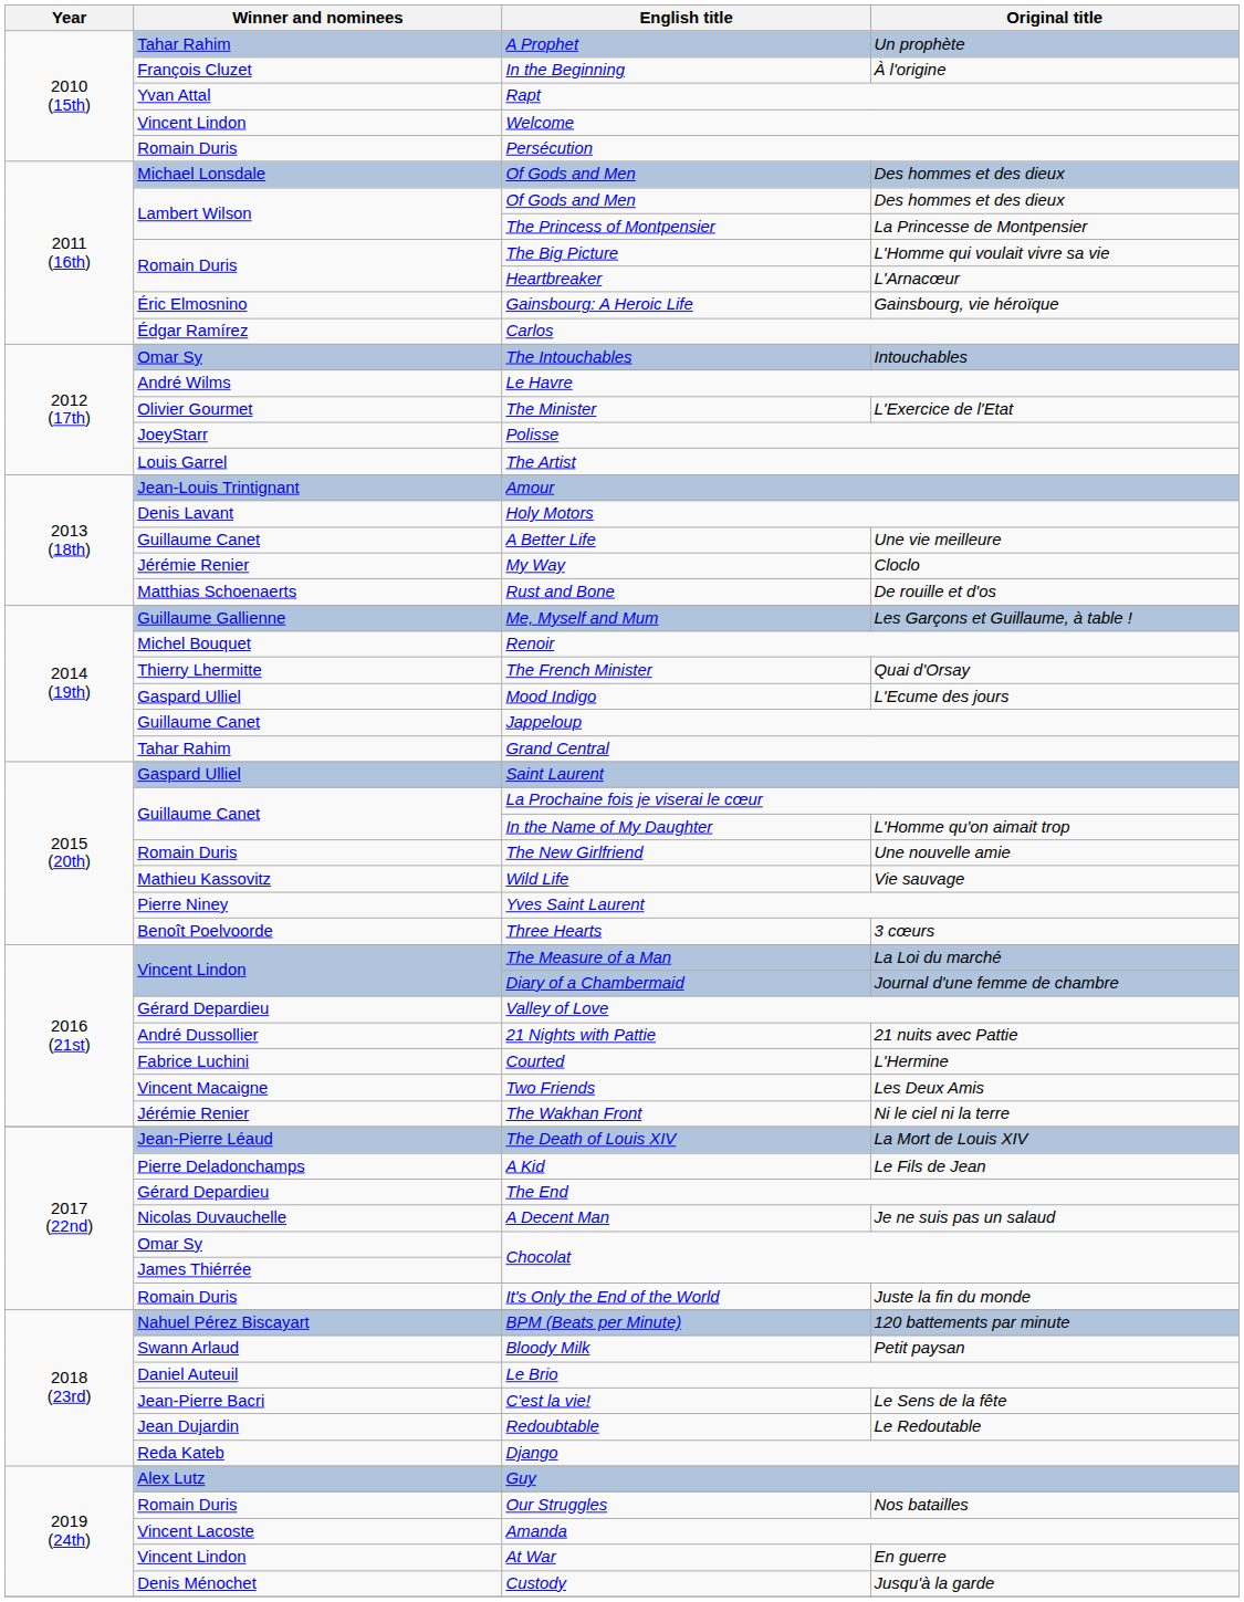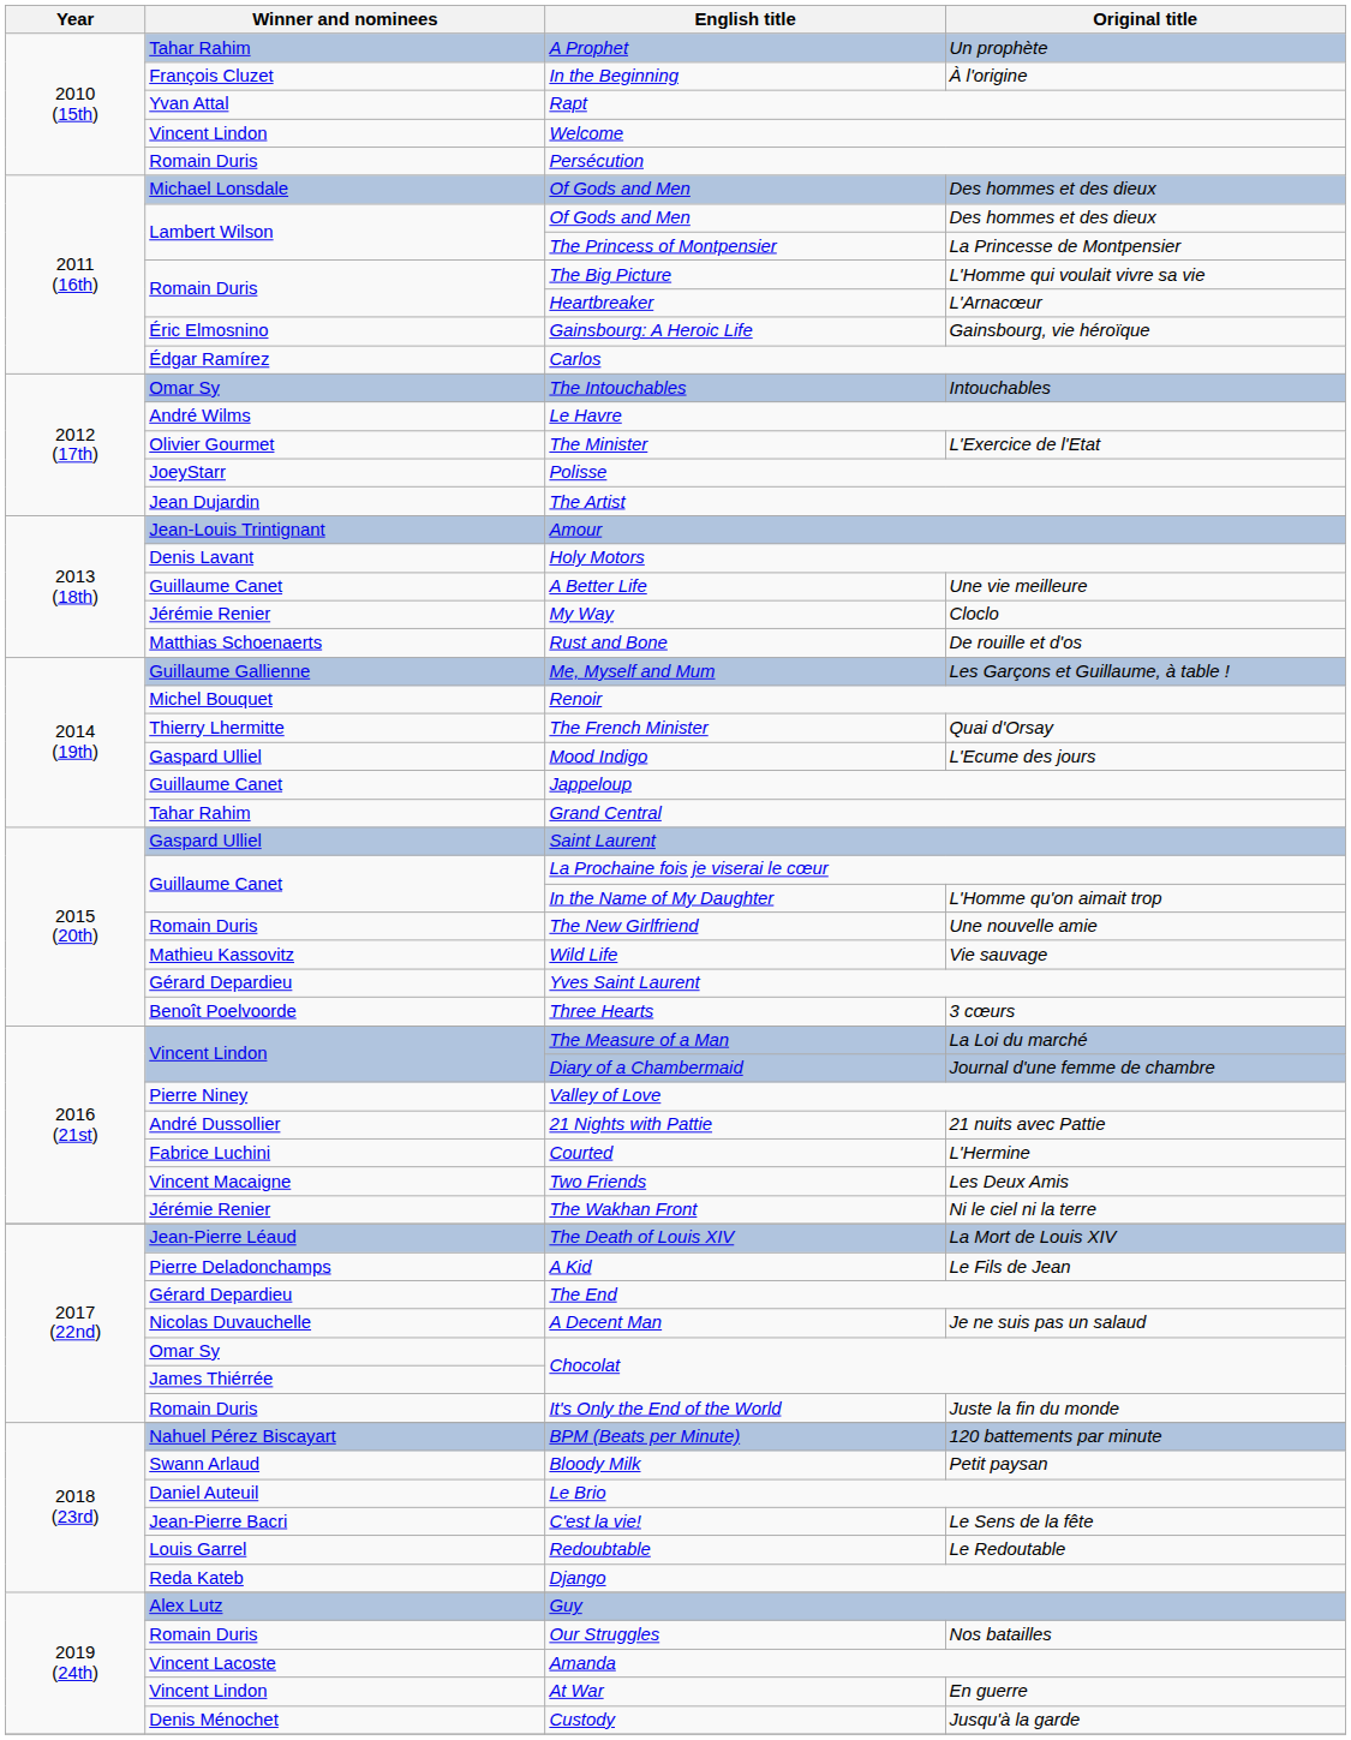 <table class="wikitable" width="95%" cellpadding="5">
 <tr>
 <th width="100"><strong>Year</strong></th>
 <th width="300"><strong>Winner and nominees</strong></th>
 <th width="300"><strong>English title</strong></th>
 <th width="300"><strong>Original title</strong></th>
 </tr>
 <tr>
 <td rowspan="5" style="text-align:center;">2010<br>(<a href='#'>15th</a>)</td>
 <td style="background:#B0C4DE;"><a href='#'>Tahar Rahim</a></td>
 <td style="background:#B0C4DE;"><em><a href='#'>A Prophet</a></em></td>
 <td style="background:#B0C4DE;"><em>Un prophète</em></td>
 </tr>
 <tr>
 <td><a href='#'>François Cluzet</a></td>
 <td><em><a href='#'>In the Beginning</a></em></td>
 <td><em>À l'origine</em></td>
 </tr>
 <tr>
 <td><a href='#'>Yvan Attal</a></td>
 <td colspan="2"><em><a href='#'>Rapt</a></em></td>
 </tr>
 <tr>
 <td><a href='#'>Vincent Lindon</a></td>
 <td colspan="2"><em><a href='#'>Welcome</a></em></td>
 </tr>
 <tr>
 <td><a href='#'>Romain Duris</a></td>
 <td colspan="2"><em><a href='#'>Persécution</a></em></td>
 </tr>
 <tr>
 <td rowspan="7" style="text-align:center;">2011<br>(<a href='#'>16th</a>)</td>
 <td style="background:#B0C4DE;"><a href='#'>Michael Lonsdale</a></td>
 <td style="background:#B0C4DE;"><em><a href='#'>Of Gods and Men</a></em></td>
 <td style="background:#B0C4DE;"><em>Des hommes et des dieux</em></td>
 </tr>
 <tr>
 <td rowspan="2"><a href='#'>Lambert Wilson</a></td>
 <td><em><a href='#'>Of Gods and Men</a></em></td>
 <td><em>Des hommes et des dieux</em></td>
 </tr>
 <tr>
 <td><em><a href='#'>The Princess of Montpensier</a></em></td>
 <td><em>La Princesse de Montpensier</em></td>
 </tr>
 <tr>
 <td rowspan="2"><a href='#'>Romain Duris</a></td>
 <td><em><a href='#'>The Big Picture</a></em></td>
 <td><em>L'Homme qui voulait vivre sa vie</em></td>
 </tr>
 <tr>
 <td><em><a href='#'>Heartbreaker</a></em></td>
 <td><em>L'Arnacœur</em></td>
 </tr>
 <tr>
 <td><a href='#'>Éric Elmosnino</a></td>
 <td><em><a href='#'>Gainsbourg: A Heroic Life</a></em></td>
 <td><em>Gainsbourg, vie héroïque</em></td>
 </tr>
 <tr>
 <td><a href='#'>Édgar Ramírez</a></td>
 <td colspan="2"><em><a href='#'>Carlos</a></em></td>
 </tr>
 <tr>
 <td rowspan="5" style="text-align:center;">2012<br>(<a href='#'>17th</a>)</td>
 <td style="background:#B0C4DE;"><a href='#'>Omar Sy</a></td>
 <td style="background:#B0C4DE;"><em><a href='#'>The Intouchables</a></em></td>
 <td style="background:#B0C4DE;"><em>Intouchables</em></td>
 </tr>
 <tr>
 <td><a href='#'>André Wilms</a></td>
 <td colspan="2"><em><a href='#'>Le Havre</a></em></td>
 </tr>
 <tr>
 <td><a href='#'>Olivier Gourmet</a></td>
 <td><em><a href='#'>The Minister</a></em></td>
 <td><em>L'Exercice de l'Etat</em></td>
 </tr>
 <tr>
 <td><a href='#'>JoeyStarr</a></td>
 <td colspan="2"><em><a href='#'>Polisse</a></em></td>
 </tr>
 <tr>
-<td><a href='#'>Louis Garrel</a></td>
+<td><a href='#'>Jean Dujardin</a></td>
 <td colspan="2"><em><a href='#'>The Artist</a></em></td>
 </tr>
 <tr>
 <td rowspan="5" style="text-align:center;">2013<br>(<a href='#'>18th</a>)</td>
 <td style="background:#B0C4DE;"><a href='#'>Jean-Louis Trintignant</a></td>
 <td colspan="2" style="background:#B0C4DE;"><em><a href='#'>Amour</a> </em></td>
 </tr>
 <tr>
 <td><a href='#'>Denis Lavant</a></td>
 <td colspan="2"><em><a href='#'>Holy Motors</a></em></td>
 </tr>
 <tr>
 <td><a href='#'>Guillaume Canet</a></td>
 <td><em><a href='#'>A Better Life</a></em></td>
 <td><em>Une vie meilleure</em></td>
 </tr>
 <tr>
 <td><a href='#'>Jérémie Renier</a></td>
 <td><em><a href='#'>My Way</a></em></td>
 <td><em>Cloclo</em></td>
 </tr>
 <tr>
 <td><a href='#'>Matthias Schoenaerts</a></td>
 <td><em><a href='#'>Rust and Bone</a></em></td>
 <td><em>De rouille et d'os</em></td>
 </tr>
 <tr>
 <td rowspan="6" style="text-align:center;">2014<br>(<a href='#'>19th</a>)</td>
 <td style="background:#B0C4DE;"><a href='#'>Guillaume Gallienne</a></td>
 <td style="background:#B0C4DE;"><em><a href='#'>Me, Myself and Mum</a></em></td>
 <td style="background:#B0C4DE;"><em>Les Garçons et Guillaume, à table ! </em></td>
 </tr>
 <tr>
 <td><a href='#'>Michel Bouquet</a></td>
 <td colspan="2"><em><a href='#'>Renoir</a></em></td>
 </tr>
 <tr>
 <td><a href='#'>Thierry Lhermitte</a></td>
 <td><em><a href='#'>The French Minister</a></em></td>
 <td><em>Quai d'Orsay</em></td>
 </tr>
 <tr>
 <td><a href='#'>Gaspard Ulliel</a></td>
 <td><em><a href='#'>Mood Indigo</a></em></td>
 <td><em>L'Ecume des jours</em></td>
 </tr>
 <tr>
 <td><a href='#'>Guillaume Canet</a></td>
 <td colspan="2"><em><a href='#'>Jappeloup</a></em></td>
 </tr>
 <tr>
 <td><a href='#'>Tahar Rahim</a></td>
 <td colspan="2"><em><a href='#'>Grand Central</a></em></td>
 </tr>
 <tr>
 <td rowspan="7" style="text-align:center;">2015<br>(<a href='#'>20th</a>)</td>
 <td style="background:#B0C4DE;"><a href='#'>Gaspard Ulliel</a></td>
 <td colspan="2" style="background:#B0C4DE;"><em><a href='#'>Saint Laurent</a></em></td>
 </tr>
 <tr>
 <td rowspan="2"><a href='#'>Guillaume Canet</a></td>
 <td colspan="2"><em><a href='#'>La Prochaine fois je viserai le cœur</a></em></td>
 </tr>
 <tr>
 <td><em><a href='#'>In the Name of My Daughter</a></em></td>
 <td><em>L'Homme qu'on aimait trop</em></td>
 </tr>
 <tr>
 <td><a href='#'>Romain Duris</a></td>
 <td><em><a href='#'>The New Girlfriend</a></em></td>
 <td><em>Une nouvelle amie</em></td>
 </tr>
 <tr>
 <td><a href='#'>Mathieu Kassovitz</a></td>
 <td><em><a href='#'>Wild Life</a></em></td>
 <td><em>Vie sauvage</em></td>
 </tr>
 <tr>
-<td><a href='#'>Pierre Niney</a></td>
+<td><a href='#'>Gérard Depardieu</a></td>
 <td colspan="2"><em><a href='#'>Yves Saint Laurent</a></em></td>
 </tr>
 <tr>
 <td><a href='#'>Benoît Poelvoorde</a></td>
 <td><em><a href='#'>Three Hearts</a></em></td>
 <td><em>3 cœurs</em></td>
 </tr>
 <tr>
 <td rowspan="8" style="text-align:center;">2016<br>(<a href='#'>21st</a>)</td>
 </tr>
 <tr>
 <td rowspan="2" style="background:#B0C4DE;"><a href='#'>Vincent Lindon</a></td>
 <td style="background:#B0C4DE;"><em><a href='#'>The Measure of a Man</a></em></td>
 <td style="background:#B0C4DE;"><em> La Loi du marché</em></td>
 </tr>
 <tr>
 <td style="background:#B0C4DE;"><em><a href='#'>Diary of a Chambermaid</a></em></td>
 <td style="background:#B0C4DE;"><em> Journal d'une femme de chambre</em></td>
 </tr>
 <tr>
-<td><a href='#'>Gérard Depardieu</a></td>
+<td><a href='#'>Pierre Niney</a></td>
 <td colspan="2"><em><a href='#'>Valley of Love</a></em></td>
 </tr>
 <tr>
 <td><a href='#'>André Dussollier</a></td>
 <td><em><a href='#'>21 Nights with Pattie</a></em></td>
 <td><em>21 nuits avec Pattie</em></td>
 </tr>
 <tr>
 <td><a href='#'>Fabrice Luchini</a></td>
 <td><em><a href='#'>Courted</a></em></td>
 <td><em>L'Hermine</em></td>
 </tr>
 <tr>
 <td><a href='#'>Vincent Macaigne</a></td>
 <td><em><a href='#'>Two Friends</a></em></td>
 <td><em>Les Deux Amis</em></td>
 </tr>
 <tr>
 <td><a href='#'>Jérémie Renier</a></td>
 <td><em><a href='#'>The Wakhan Front</a></em></td>
 <td><em>Ni le ciel ni la terre</em></td>
 </tr>
 <tr>
 </tr>
 <tr>
 <td rowspan="8" style="text-align:center;">2017<br>(<a href='#'>22nd</a>)</td>
 </tr>
 <tr>
 <td style="background:#B0C4DE;"><a href='#'>Jean-Pierre Léaud</a></td>
 <td style="background:#B0C4DE;"><em><a href='#'>The Death of Louis XIV</a></em></td>
 <td style="background:#B0C4DE;"><em>La Mort de Louis XIV</em></td>
 </tr>
 <tr>
 <td><a href='#'>Pierre Deladonchamps</a></td>
 <td><em><a href='#'>A Kid</a></em></td>
 <td><em>Le Fils de Jean</em></td>
 </tr>
 <tr>
 <td><a href='#'>Gérard Depardieu</a></td>
 <td colspan="2"><em><a href='#'>The End</a></em></td>
 </tr>
 <tr>
 <td><a href='#'>Nicolas Duvauchelle</a></td>
 <td><em><a href='#'>A Decent Man</a></em></td>
 <td><em>Je ne suis pas un salaud</em></td>
 </tr>
 <tr>
 <td><a href='#'>Omar Sy</a></td>
 <td rowspan=2 colspan="2"><em><a href='#'>Chocolat</a></em></td>
 </tr>
 <tr>
 <td><a href='#'>James Thiérrée</a></td>
 </tr>
 <tr>
 <td><a href='#'>Romain Duris</a></td>
 <td><em><a href='#'>It's Only the End of the World</a></em></td>
 <td><em>Juste la fin du monde</em></td>
 </tr>
 <tr>
 <td rowspan="7" style="text-align:center;">2018<br>(<a href='#'>23rd</a>)</td>
 </tr>
 <tr style="background:#B0C4DE;">
 <td><a href='#'>Nahuel Pérez Biscayart </a></td>
 <td><em><a href='#'>BPM (Beats per Minute)</a></em></td>
 <td><em>120 battements par minute</em></td>
 </tr>
 <tr>
 <td><a href='#'>Swann Arlaud</a></td>
 <td><em><a href='#'>Bloody Milk</a></em></td>
 <td><em>Petit paysan</em></td>
 </tr>
 <tr>
 <td><a href='#'>Daniel Auteuil</a></td>
 <td colspan="2"><em><a href='#'>Le Brio</a></em></td>
 </tr>
 <tr>
 <td><a href='#'>Jean-Pierre Bacri</a></td>
 <td><em><a href='#'>C'est la vie!</a></em></td>
 <td><em>Le Sens de la fête</em></td>
 </tr>
 <tr>
-<td><a href='#'>Jean Dujardin</a></td>
+<td><a href='#'>Louis Garrel</a></td>
 <td><em><a href='#'>Redoubtable</a></em></td>
 <td><em> Le Redoutable</em></td>
 </tr>
 <tr>
 <td><a href='#'>Reda Kateb</a></td>
 <td colspan="2"><em><a href='#'>Django</a></em></td>
 </tr>
 <tr>
 <td rowspan="6" style="text-align:center;">2019<br>(<a href='#'>24th</a>)</td>
 </tr>
 <tr style="background:#B0C4DE;">
 <td><a href='#'>Alex Lutz</a></td>
 <td colspan="2"><em><a href='#'>Guy</a></em></td>
 </tr>
 <tr>
 <td><a href='#'>Romain Duris</a></td>
 <td><em><a href='#'>Our Struggles</a></em></td>
 <td><em>Nos batailles</em></td>
 </tr>
 <tr>
 <td><a href='#'>Vincent Lacoste</a></td>
 <td colspan="2"><em><a href='#'>Amanda</a></em></td>
 </tr>
 <tr>
 <td><a href='#'>Vincent Lindon</a></td>
 <td><em><a href='#'>At War</a></em></td>
 <td><em>En guerre</em></td>
 </tr>
 <tr>
 <td><a href='#'>Denis Ménochet</a></td>
 <td><em><a href='#'>Custody</a></em></td>
 <td><em>Jusqu'à la garde</em></td>
 </tr>
 <tr>
 </tr>
 </table>
